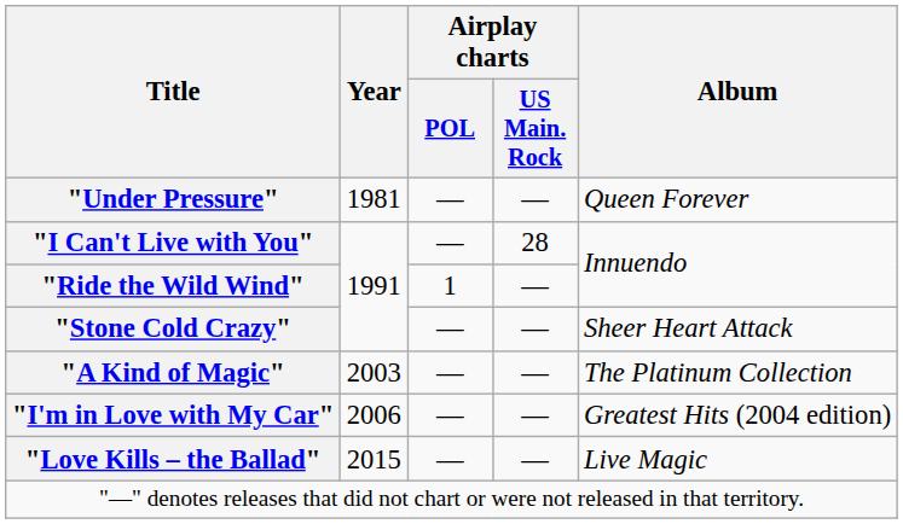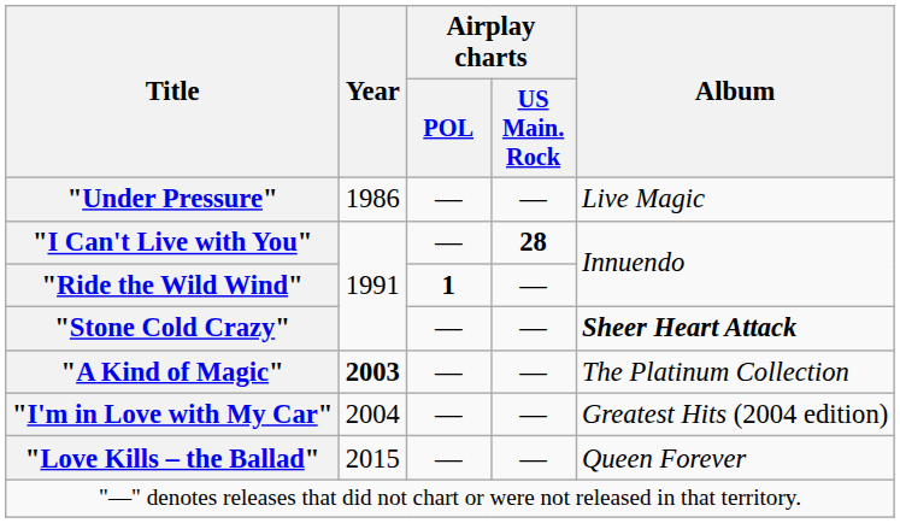 <table class="wikitable plainrowheaders">
 <tr>
 <th scope="col" rowspan="2">Title</th>
 <th scope="col" rowspan="2">Year</th>
 <th scope="col" colspan="2">Airplay charts</th>
 <th scope="col" rowspan="2">Album</th>
 </tr>
 <tr>
 <th scope="col" style="width:3em;font-size:90%"><a href='#'>POL</a><br></th>
 <th scope="col" style="width:3em;font-size:90%"><a href='#'>US<br>Main.<br>Rock</a><br></th>
 </tr>
 <tr>
 <th scope="row">"<a href='#'>Under Pressure</a>" </th>
-<td>1981</td>
+<td>1986</td>
 <td style="text-align:center;">—</td>
 <td style="text-align:center;">—</td>
-<td style="text-align:left;"><em>Queen Forever</em></td>
+<td style="text-align:left;"><em>Live Magic</em></td>
 </tr>
 <tr>
 <th scope="row">"<a href='#'>I Can't Live with You</a>"</th>
 <td rowspan="3">1991</td>
 <td style="text-align:center;">—</td>
-<td style="text-align:center;">28</td>
+<td style="text-align:center;"><strong>28</strong></td>
 <td rowspan="2" style="text-align:left;"><em>Innuendo</em></td>
 </tr>
 <tr>
 <th scope="row">"<a href='#'>Ride the Wild Wind</a>"</th>
-<td style="text-align:center;">1</td>
+<td style="text-align:center;"><strong>1</strong></td>
 <td style="text-align:center;">—</td>
 </tr>
 <tr>
 <th scope="row">"<a href='#'>Stone Cold Crazy</a>" </th>
 <td style="text-align:center;">—</td>
 <td style="text-align:center;">—</td>
-<td style="text-align:left;"><em>Sheer Heart Attack</em></td>
+<td style="text-align:left;"><strong><em>Sheer Heart Attack</em></strong></td>
 </tr>
 <tr>
 <th scope="row">"<a href='#'>A Kind of Magic</a>"</th>
-<td>2003</td>
+<td><strong>2003</strong></td>
 <td style="text-align:center;">—</td>
 <td style="text-align:center;">—</td>
 <td style="text-align:left;"><em>The Platinum Collection</em></td>
 </tr>
 <tr>
 <th scope="row">"<a href='#'>I'm in Love with My Car</a>"</th>
-<td>2006</td>
+<td>2004</td>
 <td style="text-align:center;">—</td>
 <td style="text-align:center;">—</td>
 <td style="text-align:left;"><em>Greatest Hits</em> (2004 edition)</td>
 </tr>
 <tr>
 <th scope="row">"<a href='#'>Love Kills – the Ballad</a>"</th>
 <td>2015</td>
 <td style="text-align:center;">—</td>
 <td style="text-align:center;">—</td>
-<td style="text-align:left;"><em>Live Magic</em></td>
+<td style="text-align:left;"><em>Queen Forever</em></td>
 </tr>
 <tr>
 <td colspan="12" style="text-align:center; font-size:85%">"—" denotes releases that did not chart or were not released in that territory.</td>
 </tr>
 </table>
